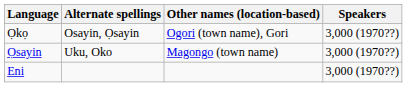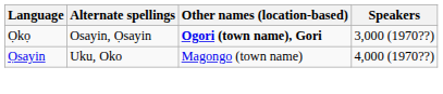 <table class="wikitable sortable">
 <tr>
 <th>Language</th>
 <th>Alternate spellings</th>
 <th>Other names (location-based)</th>
 <th>Speakers</th>
 </tr>
 <tr>
 <td>Ọkọ</td>
 <td>Osayin, Ọsayin</td>
-<td><a href='#'>Ogori</a> (town name), Gori</td>
+<td><strong><a href='#'>Ogori</a> (town name), Gori</strong></td>
 <td>3,000 (1970??)</td>
 </tr>
 <tr>
 <td><a href='#'>Ọsayin</a></td>
 <td>Uku, Oko</td>
 <td><a href='#'>Magongo</a> (town name)</td>
-<td>3,000 (1970??)</td>
-</tr>
-<tr>
-<td><a href='#'>Eni</a></td>
-<td></td>
-<td></td>
-<td>3,000 (1970??)</td>
+<td>4,000 (1970??)</td>
 </tr>
 </table>
